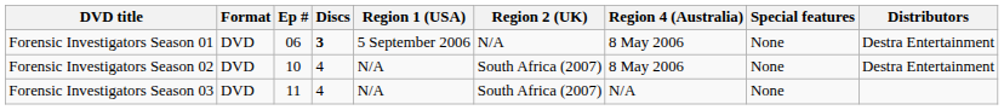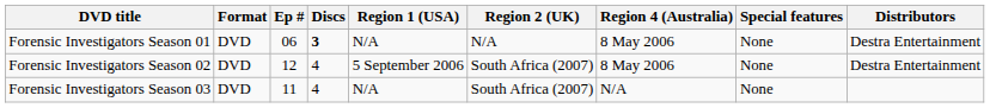 <table class="wikitable">
 <tr>
 <th>DVD title</th>
 <th>Format</th>
 <th>Ep #</th>
 <th>Discs</th>
 <th>Region 1 (USA)</th>
 <th>Region 2 (UK)</th>
 <th>Region 4 (Australia)</th>
 <th>Special features</th>
 <th>Distributors</th>
 </tr>
 <tr>
 <td>Forensic Investigators Season 01</td>
 <td>DVD</td>
 <td style="text-align:center;">06</td>
 <td><strong>3</strong></td>
-<td>5 September 2006</td>
+<td>N/A</td>
 <td>N/A</td>
 <td>8 May 2006</td>
 <td>None</td>
 <td>Destra Entertainment</td>
 </tr>
 <tr>
 <td>Forensic Investigators Season 02</td>
 <td>DVD</td>
-<td style="text-align:center;">10</td>
+<td style="text-align:center;">12</td>
 <td>4</td>
-<td>N/A</td>
+<td>5 September 2006</td>
 <td>South Africa (2007)</td>
 <td>8 May 2006</td>
 <td>None</td>
 <td>Destra Entertainment</td>
 </tr>
 <tr>
 <td>Forensic Investigators Season 03</td>
 <td>DVD</td>
 <td style="text-align:center;">11</td>
 <td>4</td>
 <td>N/A</td>
 <td>South Africa (2007)</td>
 <td>N/A</td>
 <td>None</td>
 <td></td>
 </tr>
 </table>
